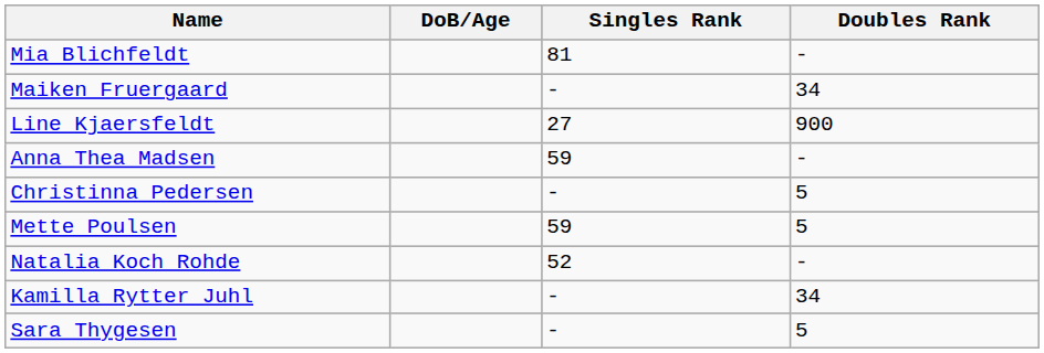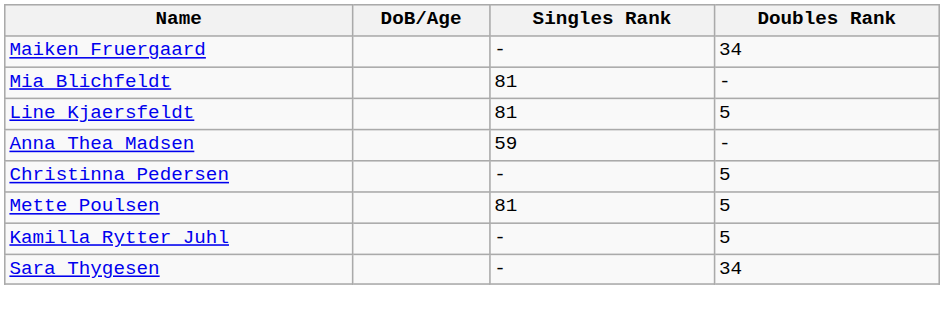 <table class="wikitable"  style="width:600px; font-size:95%;">
 <tr>
 <th align="left">Name</th>
 <th align="left">DoB/Age</th>
 <th align="left">Singles Rank</th>
 <th align="left">Doubles Rank</th>
 </tr>
 <tr>
+<td><a href='#'>Maiken Fruergaard</a></td>
+<td></td>
+<td>-</td>
+<td>34</td>
+</tr>
+<tr>
 <td><a href='#'>Mia Blichfeldt</a></td>
 <td></td>
 <td>81</td>
 <td>-</td>
 </tr>
 <tr>
-<td><a href='#'>Maiken Fruergaard</a></td>
-<td></td>
-<td>-</td>
-<td>34</td>
-</tr>
-<tr>
 <td><a href='#'>Line Kjaersfeldt</a></td>
 <td></td>
-<td>27</td>
-<td>900</td>
+<td>81</td>
+<td>5</td>
 </tr>
 <tr>
 <td><a href='#'>Anna Thea Madsen</a></td>
 <td></td>
 <td>59</td>
 <td>-</td>
 </tr>
 <tr>
 <td><a href='#'>Christinna Pedersen</a></td>
 <td></td>
 <td>-</td>
 <td>5</td>
 </tr>
 <tr>
 <td><a href='#'>Mette Poulsen</a></td>
 <td></td>
-<td>59</td>
+<td>81</td>
 <td>5</td>
-</tr>
-<tr>
-<td><a href='#'>Natalia Koch Rohde</a></td>
-<td></td>
-<td>52</td>
-<td>-</td>
 </tr>
 <tr>
 <td><a href='#'>Kamilla Rytter Juhl</a></td>
 <td></td>
 <td>-</td>
-<td>34</td>
+<td>5</td>
 </tr>
 <tr>
 <td><a href='#'>Sara Thygesen</a></td>
 <td></td>
 <td>-</td>
-<td>5</td>
+<td>34</td>
 </tr>
 </table>
